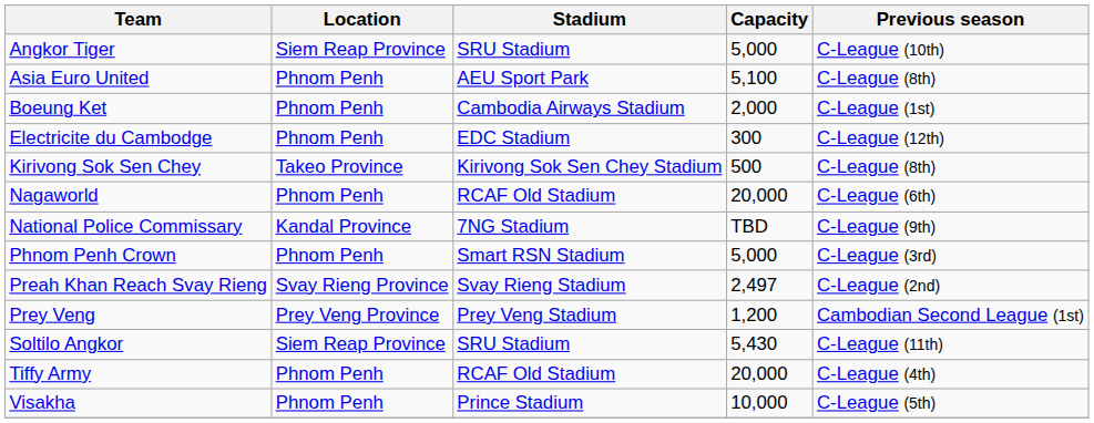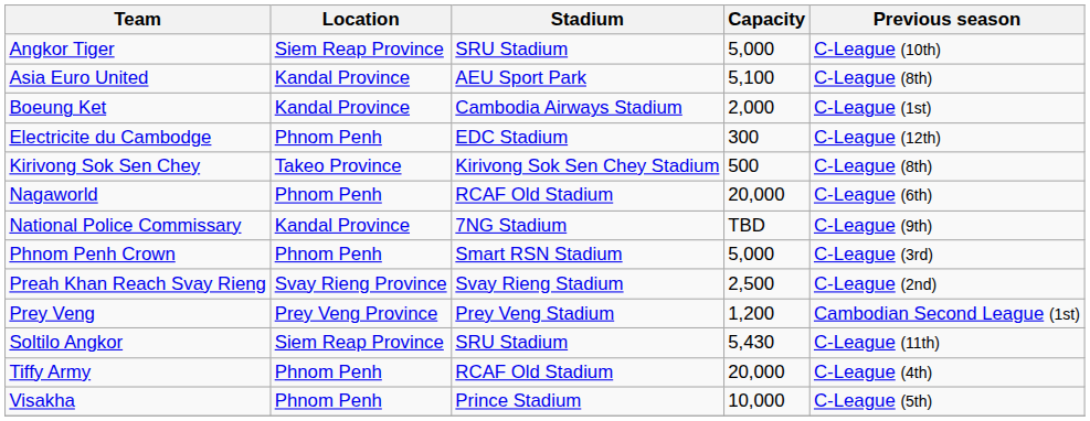 <table class="wikitable sortable" style="align-left">
 <tr>
 <th>Team</th>
 <th>Location</th>
 <th>Stadium</th>
 <th>Capacity</th>
 <th>Previous season</th>
 </tr>
 <tr>
 <td><a href='#'>Angkor Tiger</a></td>
 <td><a href='#'>Siem Reap Province</a></td>
 <td><a href='#'>SRU Stadium</a></td>
 <td>5,000</td>
 <td><a href='#'>C-League</a> <small>(10th)</small></td>
 </tr>
 <tr>
 <td><a href='#'>Asia Euro United</a></td>
-<td><a href='#'>Phnom Penh</a></td>
+<td><a href='#'>Kandal Province</a></td>
 <td><a href='#'>AEU Sport Park</a></td>
 <td>5,100</td>
 <td><a href='#'>C-League</a> <small>(8th)</small></td>
 </tr>
 <tr>
 <td><a href='#'>Boeung Ket</a></td>
-<td><a href='#'>Phnom Penh</a></td>
+<td><a href='#'>Kandal Province</a></td>
 <td><a href='#'>Cambodia Airways Stadium</a></td>
 <td>2,000</td>
 <td><a href='#'>C-League</a> <small>(1st)</small></td>
 </tr>
 <tr>
 <td><a href='#'>Electricite du Cambodge</a></td>
 <td><a href='#'>Phnom Penh</a></td>
 <td><a href='#'>EDC Stadium</a></td>
 <td>300</td>
 <td><a href='#'>C-League</a> <small>(12th)</small></td>
 </tr>
 <tr>
 <td><a href='#'>Kirivong Sok Sen Chey</a></td>
 <td><a href='#'>Takeo Province</a></td>
 <td><a href='#'>Kirivong Sok Sen Chey Stadium</a></td>
 <td>500</td>
 <td><a href='#'>C-League</a> <small>(8th)</small></td>
 </tr>
 <tr>
 <td><a href='#'>Nagaworld</a></td>
 <td><a href='#'>Phnom Penh</a></td>
 <td><a href='#'>RCAF Old Stadium</a></td>
 <td>20,000</td>
 <td><a href='#'>C-League</a> <small>(6th)</small></td>
 </tr>
 <tr>
 <td><a href='#'>National Police Commissary</a></td>
 <td><a href='#'>Kandal Province</a></td>
 <td><a href='#'>7NG Stadium</a></td>
 <td>TBD</td>
 <td><a href='#'>C-League</a> <small>(9th)</small></td>
 </tr>
 <tr>
 <td><a href='#'>Phnom Penh Crown</a></td>
 <td><a href='#'>Phnom Penh</a></td>
 <td><a href='#'>Smart RSN Stadium</a></td>
 <td>5,000</td>
 <td><a href='#'>C-League</a> <small>(3rd)</small></td>
 </tr>
 <tr>
 <td><a href='#'>Preah Khan Reach Svay Rieng</a></td>
 <td><a href='#'>Svay Rieng Province</a></td>
 <td><a href='#'>Svay Rieng Stadium</a></td>
-<td>2,497</td>
+<td>2,500</td>
 <td><a href='#'>C-League</a> <small>(2nd)</small></td>
 </tr>
 <tr>
 <td><a href='#'>Prey Veng</a></td>
 <td><a href='#'>Prey Veng Province</a></td>
 <td><a href='#'>Prey Veng Stadium</a></td>
 <td>1,200</td>
 <td><a href='#'>Cambodian Second League</a> <small>(1st)</small></td>
 </tr>
 <tr>
 <td><a href='#'>Soltilo Angkor</a></td>
 <td><a href='#'>Siem Reap Province</a></td>
 <td><a href='#'>SRU Stadium</a></td>
 <td>5,430</td>
 <td><a href='#'>C-League</a> <small>(11th)</small></td>
 </tr>
 <tr>
 <td><a href='#'>Tiffy Army</a></td>
 <td><a href='#'>Phnom Penh</a></td>
 <td><a href='#'>RCAF Old Stadium</a></td>
 <td>20,000</td>
 <td><a href='#'>C-League</a> <small>(4th)</small></td>
 </tr>
 <tr>
 <td><a href='#'>Visakha</a></td>
 <td><a href='#'>Phnom Penh</a></td>
 <td><a href='#'>Prince Stadium</a></td>
 <td>10,000</td>
 <td><a href='#'>C-League</a> <small>(5th)</small></td>
 </tr>
 <tr>
 </tr>
 </table>
